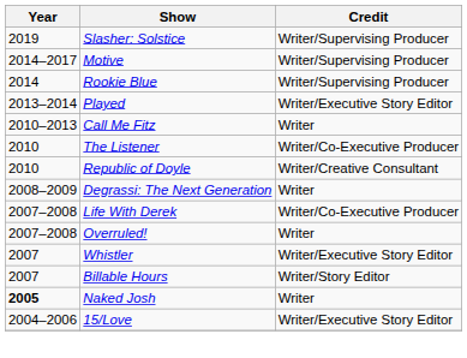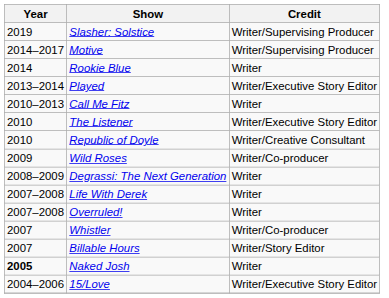 <table class="wikitable" style="font-size: 95%;">
 <tr>
 <th>Year</th>
 <th>Show</th>
 <th>Credit</th>
 </tr>
 <tr>
 <td rowspan=1>2019</td>
 <td><em><a href='#'>Slasher: Solstice</a></em></td>
 <td>Writer/Supervising Producer</td>
 </tr>
 <tr>
 <td rowspan=1>2014–2017</td>
 <td><em><a href='#'>Motive</a></em></td>
 <td>Writer/Supervising Producer</td>
 </tr>
 <tr>
 <td rowspan=1>2014</td>
 <td><em><a href='#'>Rookie Blue</a></em></td>
-<td>Writer/Supervising Producer</td>
+<td>Writer</td>
 </tr>
 <tr>
 <td rowspan=1>2013–2014</td>
 <td><em><a href='#'>Played</a></em></td>
 <td>Writer/Executive Story Editor</td>
 </tr>
 <tr>
 <td rowspan=1>2010–2013</td>
 <td><em><a href='#'>Call Me Fitz</a></em></td>
 <td>Writer</td>
 </tr>
 <tr>
 <td rowspan=1>2010</td>
 <td><em><a href='#'>The Listener</a></em></td>
-<td>Writer/Co-Executive Producer</td>
+<td>Writer/Executive Story Editor</td>
 </tr>
 <tr>
 <td rowspan=1>2010</td>
 <td><em><a href='#'>Republic of Doyle</a></em></td>
 <td>Writer/Creative Consultant</td>
+</tr>
+<tr>
+<td rowspan=1>2009</td>
+<td><em><a href='#'>Wild Roses</a></em></td>
+<td>Writer/Co-producer</td>
 </tr>
 <tr>
 <td rowspan=1>2008–2009</td>
 <td><em><a href='#'>Degrassi: The Next Generation</a></em></td>
 <td>Writer</td>
 </tr>
 <tr>
 <td rowspan=1>2007–2008</td>
 <td><em><a href='#'>Life With Derek</a></em></td>
-<td>Writer/Co-Executive Producer</td>
+<td>Writer</td>
 </tr>
 <tr>
 <td rowspan=1>2007–2008</td>
 <td><em><a href='#'>Overruled!</a></em></td>
 <td>Writer</td>
 </tr>
 <tr>
 <td rowspan=1>2007</td>
 <td><em><a href='#'>Whistler</a></em></td>
-<td>Writer/Executive Story Editor</td>
+<td>Writer/Co-producer</td>
 </tr>
 <tr>
 <td rowspan=1>2007</td>
 <td><em><a href='#'>Billable Hours</a></em></td>
 <td>Writer/Story Editor</td>
 </tr>
 <tr>
 <td rowspan=1><strong>2005</strong></td>
 <td><em><a href='#'>Naked Josh</a></em></td>
 <td>Writer</td>
 </tr>
 <tr>
 <td rowspan=1>2004–2006</td>
 <td><em><a href='#'>15/Love</a></em></td>
 <td>Writer/Executive Story Editor</td>
 </tr>
 <tr>
 </tr>
 </table>
